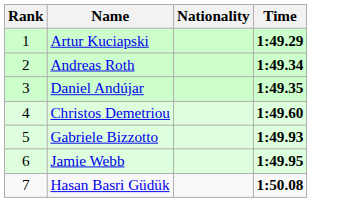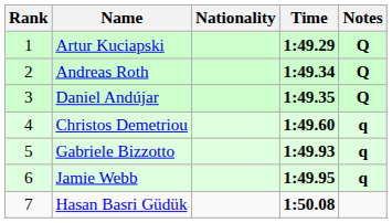 <table class="wikitable sortable" style="text-align:center">
 <tr>
 <th>Rank</th>
 <th>Name</th>
 <th>Nationality</th>
 <th>Time</th>
+<th>Notes</th>
 </tr>
 <tr bgcolor=ccffcc>
 <td>1</td>
 <td align=left><a href='#'>Artur Kuciapski</a></td>
 <td align=left></td>
 <td><strong>1:49.29</strong></td>
+<td><strong>Q</strong></td>
 </tr>
 <tr bgcolor=ccffcc>
 <td>2</td>
 <td align=left><a href='#'>Andreas Roth</a></td>
 <td align=left></td>
 <td><strong>1:49.34</strong></td>
+<td><strong>Q</strong></td>
 </tr>
 <tr bgcolor=ccffcc>
 <td>3</td>
 <td align=left><a href='#'>Daniel Andújar</a></td>
 <td align=left></td>
 <td><strong>1:49.35</strong></td>
+<td><strong>Q</strong></td>
 </tr>
 <tr bgcolor=ddffdd>
 <td>4</td>
 <td align=left><a href='#'>Christos Demetriou</a></td>
 <td align=left></td>
 <td><strong>1:49.60</strong></td>
+<td><strong>q</strong></td>
 </tr>
 <tr bgcolor=ddffdd>
 <td>5</td>
 <td align=left><a href='#'>Gabriele Bizzotto</a></td>
 <td align=left></td>
 <td><strong>1:49.93</strong></td>
+<td><strong>q</strong></td>
 </tr>
 <tr bgcolor=ddffdd>
 <td>6</td>
 <td align=left><a href='#'>Jamie Webb</a></td>
 <td align=left></td>
 <td><strong>1:49.95</strong></td>
+<td><strong>q</strong></td>
 </tr>
 <tr>
 <td>7</td>
 <td align=left><a href='#'>Hasan Basri Güdük</a></td>
 <td align=left></td>
 <td><strong>1:50.08</strong></td>
+<td></td>
 </tr>
 </table>
